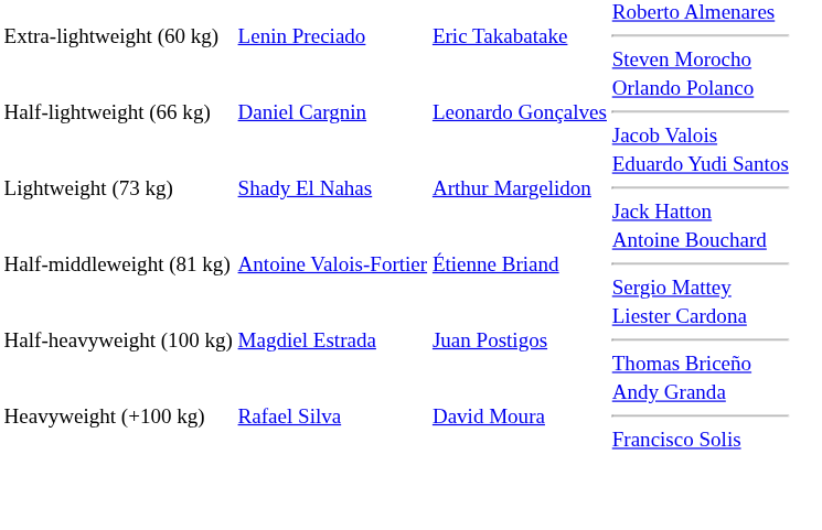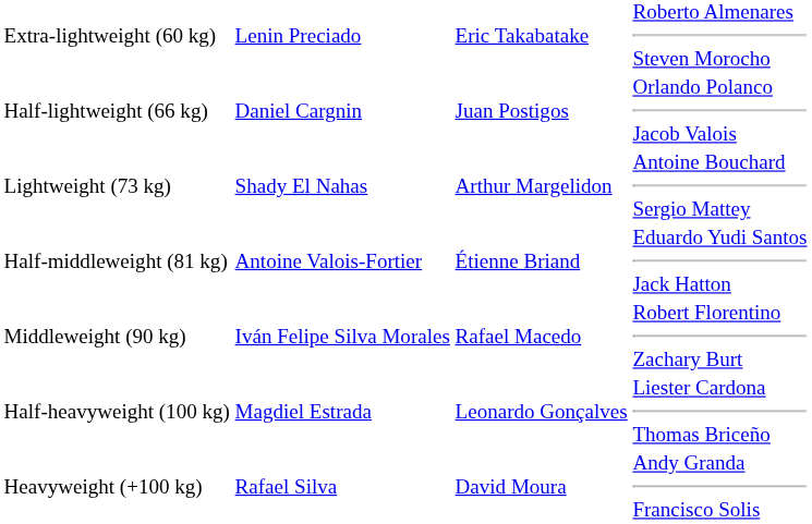 <table>
 <tr>
 <td>Extra-lightweight (60 kg)</td>
 <td><a href='#'>Lenin Preciado</a><br></td>
 <td><a href='#'>Eric Takabatake</a><br></td>
 <td><a href='#'>Roberto Almenares</a><br><hr><a href='#'>Steven Morocho</a><br></td>
 </tr>
 <tr>
 <td>Half-lightweight (66 kg)</td>
 <td><a href='#'>Daniel Cargnin</a><br></td>
-<td><a href='#'>Leonardo Gonçalves</a><br></td>
+<td><a href='#'>Juan Postigos</a><br></td>
 <td><a href='#'>Orlando Polanco</a><br><hr><a href='#'>Jacob Valois</a><br></td>
 </tr>
 <tr>
 <td>Lightweight (73 kg)</td>
 <td><a href='#'>Shady El Nahas</a><br></td>
 <td><a href='#'>Arthur Margelidon</a><br></td>
-<td><a href='#'>Eduardo Yudi Santos</a><br><hr><a href='#'>Jack Hatton</a><br></td>
+<td><a href='#'>Antoine Bouchard</a><br><hr><a href='#'>Sergio Mattey</a><br></td>
 </tr>
 <tr>
 <td>Half-middleweight (81 kg)</td>
 <td><a href='#'>Antoine Valois-Fortier</a><br></td>
 <td><a href='#'>Étienne Briand</a><br></td>
-<td><a href='#'>Antoine Bouchard</a><br><hr><a href='#'>Sergio Mattey</a><br></td>
+<td><a href='#'>Eduardo Yudi Santos</a><br><hr><a href='#'>Jack Hatton</a><br></td>
+</tr>
+<tr>
+<td>Middleweight (90 kg)</td>
+<td><a href='#'>Iván Felipe Silva Morales</a><br></td>
+<td><a href='#'>Rafael Macedo</a><br></td>
+<td><a href='#'>Robert Florentino</a><br><hr><a href='#'>Zachary Burt</a><br></td>
 </tr>
 <tr>
 <td>Half-heavyweight (100 kg)</td>
 <td><a href='#'>Magdiel Estrada</a><br></td>
-<td><a href='#'>Juan Postigos</a><br></td>
+<td><a href='#'>Leonardo Gonçalves</a><br></td>
 <td><a href='#'>Liester Cardona</a><br><hr><a href='#'>Thomas Briceño</a><br></td>
 </tr>
 <tr>
 <td>Heavyweight (+100 kg)</td>
 <td><a href='#'>Rafael Silva</a><br></td>
 <td><a href='#'>David Moura</a><br></td>
 <td><a href='#'>Andy Granda</a><br><hr><a href='#'>Francisco Solis</a><br></td>
 </tr>
 </table>
